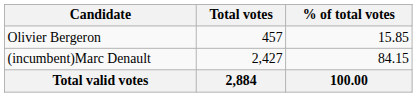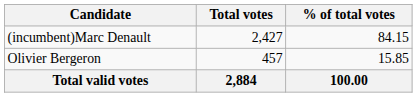 <table style="width:475px;" class="wikitable">
 <tr bgcolor="#EEEEEE">
 <th align="left">Candidate</th>
 <th align="right">Total votes</th>
 <th align="right">% of total votes</th>
 </tr>
 <tr>
+<td align="left">(incumbent)Marc Denault</td>
+<td align="right">2,427</td>
+<td align="right">84.15</td>
+</tr>
+<tr>
 <td align="left">Olivier Bergeron</td>
 <td align="right">457</td>
 <td align="right">15.85</td>
-</tr>
-<tr>
-<td align="left">(incumbent)Marc Denault</td>
-<td align="right">2,427</td>
-<td align="right">84.15</td>
 </tr>
 <tr bgcolor="#EEEEEE">
 <th align="left">Total valid votes</th>
 <th align="right"><strong>2,884</strong></th>
 <th align="right"><strong>100.00</strong></th>
 </tr>
 </table>
